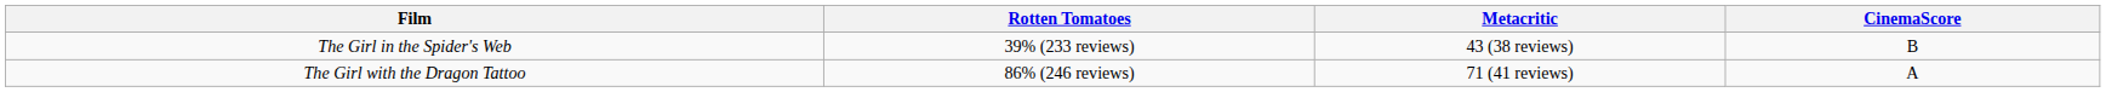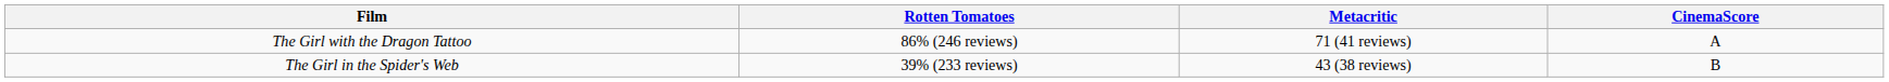 <table class="wikitable sortable" width=99% border="1" style="text-align: center;">
 <tr>
 <th>Film</th>
 <th><a href='#'>Rotten Tomatoes</a></th>
 <th><a href='#'>Metacritic</a></th>
 <th><a href='#'>CinemaScore</a></th>
 </tr>
 <tr>
+<td><em>The Girl with the Dragon Tattoo</em></td>
+<td>86% (246 reviews)</td>
+<td>71 (41 reviews)</td>
+<td>A</td>
+</tr>
+<tr>
 <td><em>The Girl in the Spider's Web</em></td>
 <td>39% (233 reviews)</td>
 <td>43 (38 reviews)</td>
 <td>B</td>
 </tr>
-<tr>
-<td><em>The Girl with the Dragon Tattoo</em></td>
-<td>86% (246 reviews)</td>
-<td>71 (41 reviews)</td>
-<td>A</td>
-</tr>
 </table>
